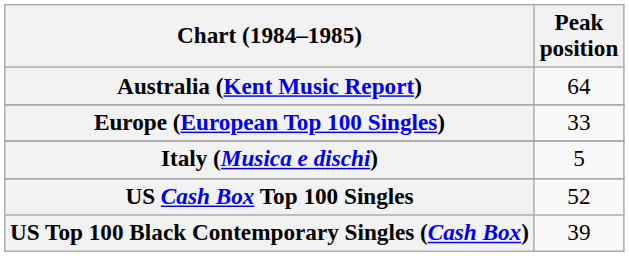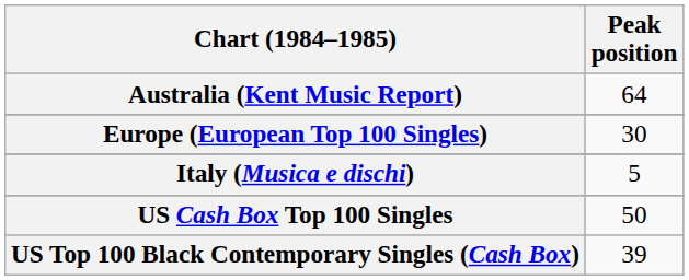 <table class="wikitable sortable plainrowheaders" style="text-align:center">
 <tr>
 <th scope="col">Chart (1984–1985)</th>
 <th scope="col">Peak<br>position</th>
 </tr>
 <tr>
 <th scope="row">Australia (<a href='#'>Kent Music Report</a>)</th>
 <td>64</td>
 </tr>
 <tr>
 </tr>
 <tr>
 </tr>
 <tr>
 <th scope="row">Europe (<a href='#'>European Top 100 Singles</a>)</th>
-<td>33</td>
+<td>30</td>
 </tr>
 <tr>
 </tr>
 <tr>
 <th scope="row">Italy (<em><a href='#'>Musica e dischi</a></em>)</th>
 <td>5</td>
 </tr>
 <tr>
 </tr>
 <tr>
 </tr>
 <tr>
 </tr>
 <tr>
 </tr>
 <tr>
 </tr>
 <tr>
 <th scope="row">US <em><a href='#'>Cash Box</a></em> Top 100 Singles</th>
-<td>52</td>
+<td>50</td>
 </tr>
 <tr>
 <th scope="row">US Top 100 Black Contemporary Singles (<em><a href='#'>Cash Box</a></em>)</th>
 <td>39</td>
 </tr>
 </table>
